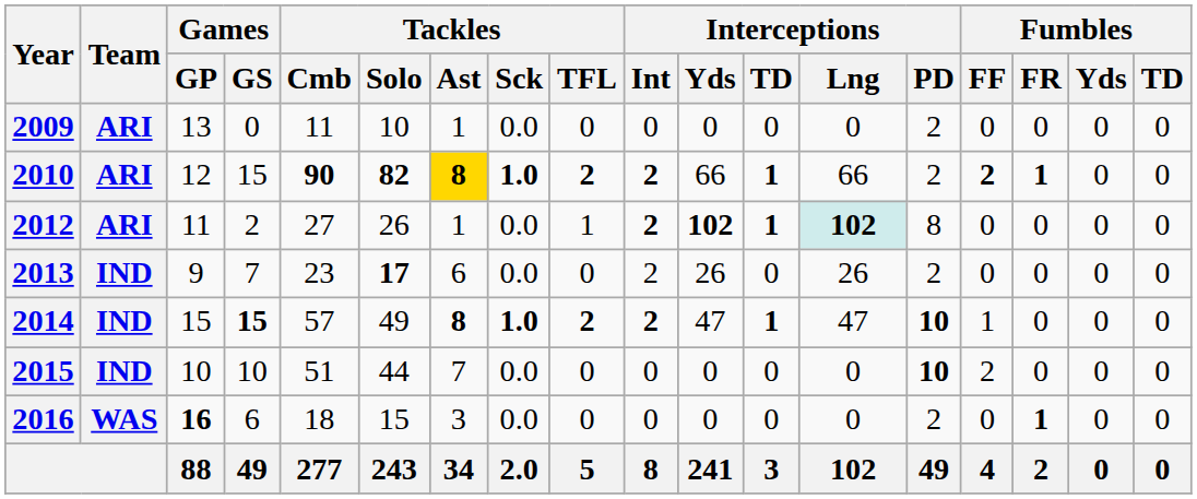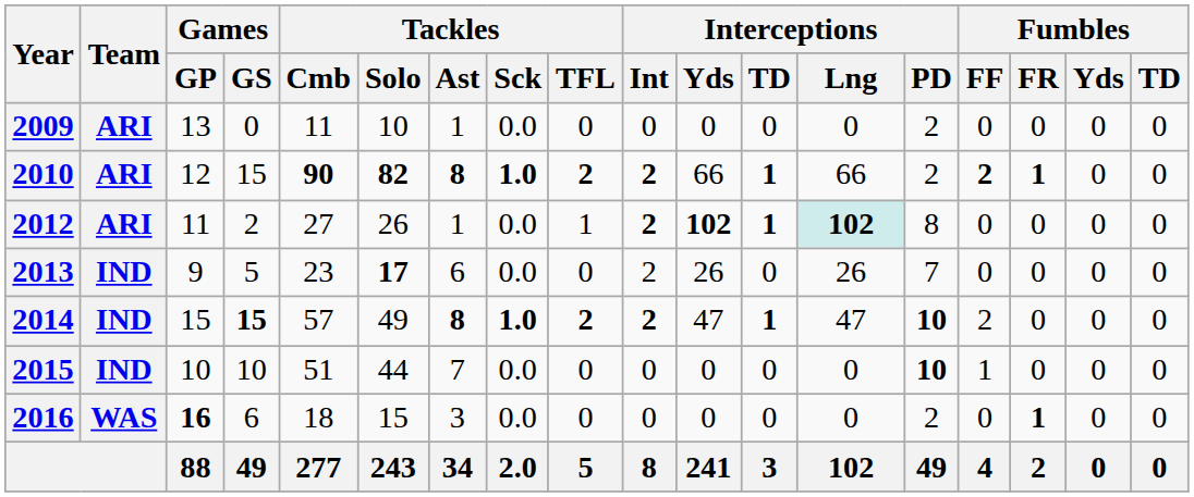 <table class="wikitable" style="text-align:center">
 <tr>
 <th rowspan="2">Year</th>
 <th rowspan="2">Team</th>
 <th colspan="2">Games</th>
 <th colspan="5">Tackles</th>
 <th colspan="5">Interceptions</th>
 <th colspan="4">Fumbles</th>
 </tr>
 <tr>
 <th>GP</th>
 <th>GS</th>
 <th>Cmb</th>
 <th>Solo</th>
 <th>Ast</th>
 <th>Sck</th>
 <th>TFL</th>
 <th>Int</th>
 <th>Yds</th>
 <th>TD</th>
 <th>Lng</th>
 <th>PD</th>
 <th>FF</th>
 <th>FR</th>
 <th>Yds</th>
 <th>TD</th>
 </tr>
 <tr>
 <th><a href='#'>2009</a></th>
 <th><a href='#'>ARI</a></th>
 <td>13</td>
 <td>0</td>
 <td>11</td>
 <td>10</td>
 <td>1</td>
 <td>0.0</td>
 <td>0</td>
 <td>0</td>
 <td>0</td>
 <td>0</td>
 <td>0</td>
 <td>2</td>
 <td>0</td>
 <td>0</td>
 <td>0</td>
 <td>0</td>
 </tr>
 <tr>
 <th><a href='#'>2010</a></th>
 <th><a href='#'>ARI</a></th>
 <td>12</td>
 <td>15</td>
 <td><strong>90</strong></td>
 <td><strong>82</strong></td>
-<td style="background: gold;"><strong>8</strong></td>
+<td><strong>8</strong></td>
 <td><strong>1.0</strong></td>
 <td><strong>2</strong></td>
 <td><strong>2</strong></td>
 <td>66</td>
 <td><strong>1</strong></td>
 <td>66</td>
 <td>2</td>
 <td><strong>2</strong></td>
 <td><strong>1</strong></td>
 <td>0</td>
 <td>0</td>
 </tr>
 <tr>
 <th><a href='#'>2012</a></th>
 <th><a href='#'>ARI</a></th>
 <td>11</td>
 <td>2</td>
 <td>27</td>
 <td>26</td>
 <td>1</td>
 <td>0.0</td>
 <td>1</td>
 <td><strong>2</strong></td>
 <td><strong>102</strong></td>
 <td><strong>1</strong></td>
 <td style="background:#cfecec; width:3em;"><strong>102</strong></td>
 <td>8</td>
 <td>0</td>
 <td>0</td>
 <td>0</td>
 <td>0</td>
 </tr>
 <tr>
 <th><a href='#'>2013</a></th>
 <th><a href='#'>IND</a></th>
 <td>9</td>
-<td>7</td>
+<td>5</td>
 <td>23</td>
 <td><strong>17</strong></td>
 <td>6</td>
 <td>0.0</td>
 <td>0</td>
 <td>2</td>
 <td>26</td>
 <td>0</td>
 <td>26</td>
-<td>2</td>
+<td>7</td>
 <td>0</td>
 <td>0</td>
 <td>0</td>
 <td>0</td>
 </tr>
 <tr>
 <th><a href='#'>2014</a></th>
 <th><a href='#'>IND</a></th>
 <td>15</td>
 <td><strong>15</strong></td>
 <td>57</td>
 <td>49</td>
 <td><strong>8</strong></td>
 <td><strong>1.0</strong></td>
 <td><strong>2</strong></td>
 <td><strong>2</strong></td>
 <td>47</td>
 <td><strong>1</strong></td>
 <td>47</td>
 <td><strong>10</strong></td>
-<td>1</td>
+<td>2</td>
 <td>0</td>
 <td>0</td>
 <td>0</td>
 </tr>
 <tr>
 <th><a href='#'>2015</a></th>
 <th><a href='#'>IND</a></th>
 <td>10</td>
 <td>10</td>
 <td>51</td>
 <td>44</td>
 <td>7</td>
 <td>0.0</td>
 <td>0</td>
 <td>0</td>
 <td>0</td>
 <td>0</td>
 <td>0</td>
 <td><strong>10</strong></td>
-<td>2</td>
+<td>1</td>
 <td>0</td>
 <td>0</td>
 <td>0</td>
 </tr>
 <tr>
 <th><a href='#'>2016</a></th>
 <th><a href='#'>WAS</a></th>
 <td><strong>16</strong></td>
 <td>6</td>
 <td>18</td>
 <td>15</td>
 <td>3</td>
 <td>0.0</td>
 <td>0</td>
 <td>0</td>
 <td>0</td>
 <td>0</td>
 <td>0</td>
 <td>2</td>
 <td>0</td>
 <td><strong>1</strong></td>
 <td>0</td>
 <td>0</td>
 </tr>
 <tr>
 <th colspan="2"></th>
 <th>88</th>
 <th>49</th>
 <th>277</th>
 <th>243</th>
 <th>34</th>
 <th>2.0</th>
 <th>5</th>
 <th>8</th>
 <th>241</th>
 <th>3</th>
 <th>102</th>
 <th>49</th>
 <th>4</th>
 <th>2</th>
 <th>0</th>
 <th>0</th>
 </tr>
 </table>
